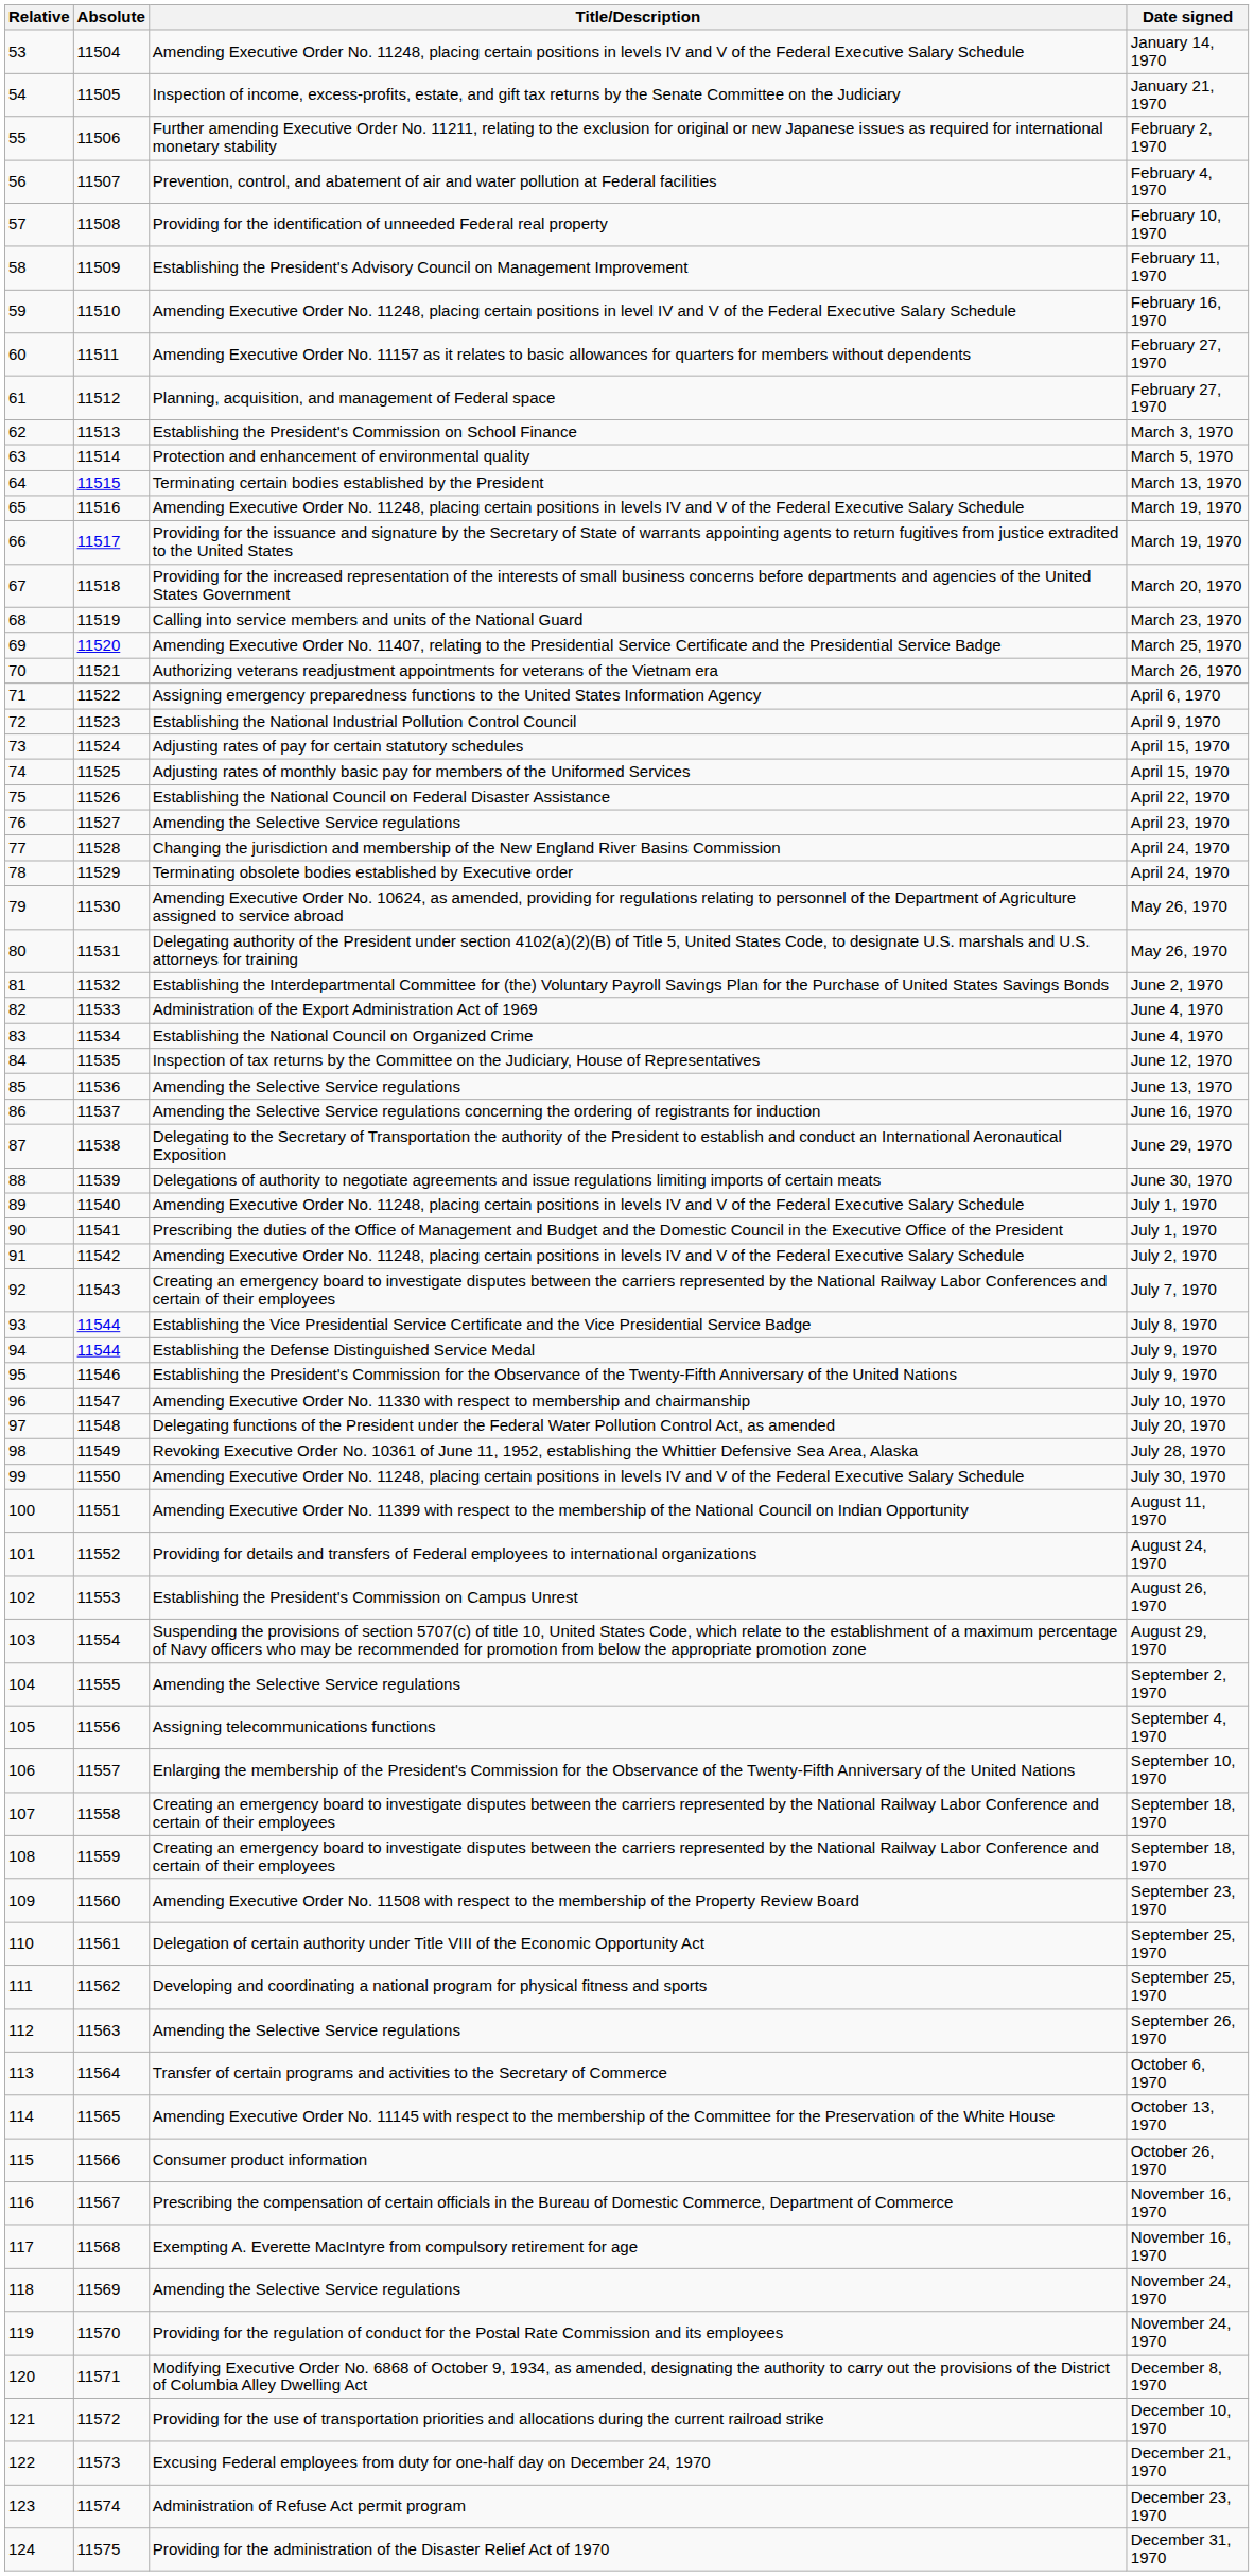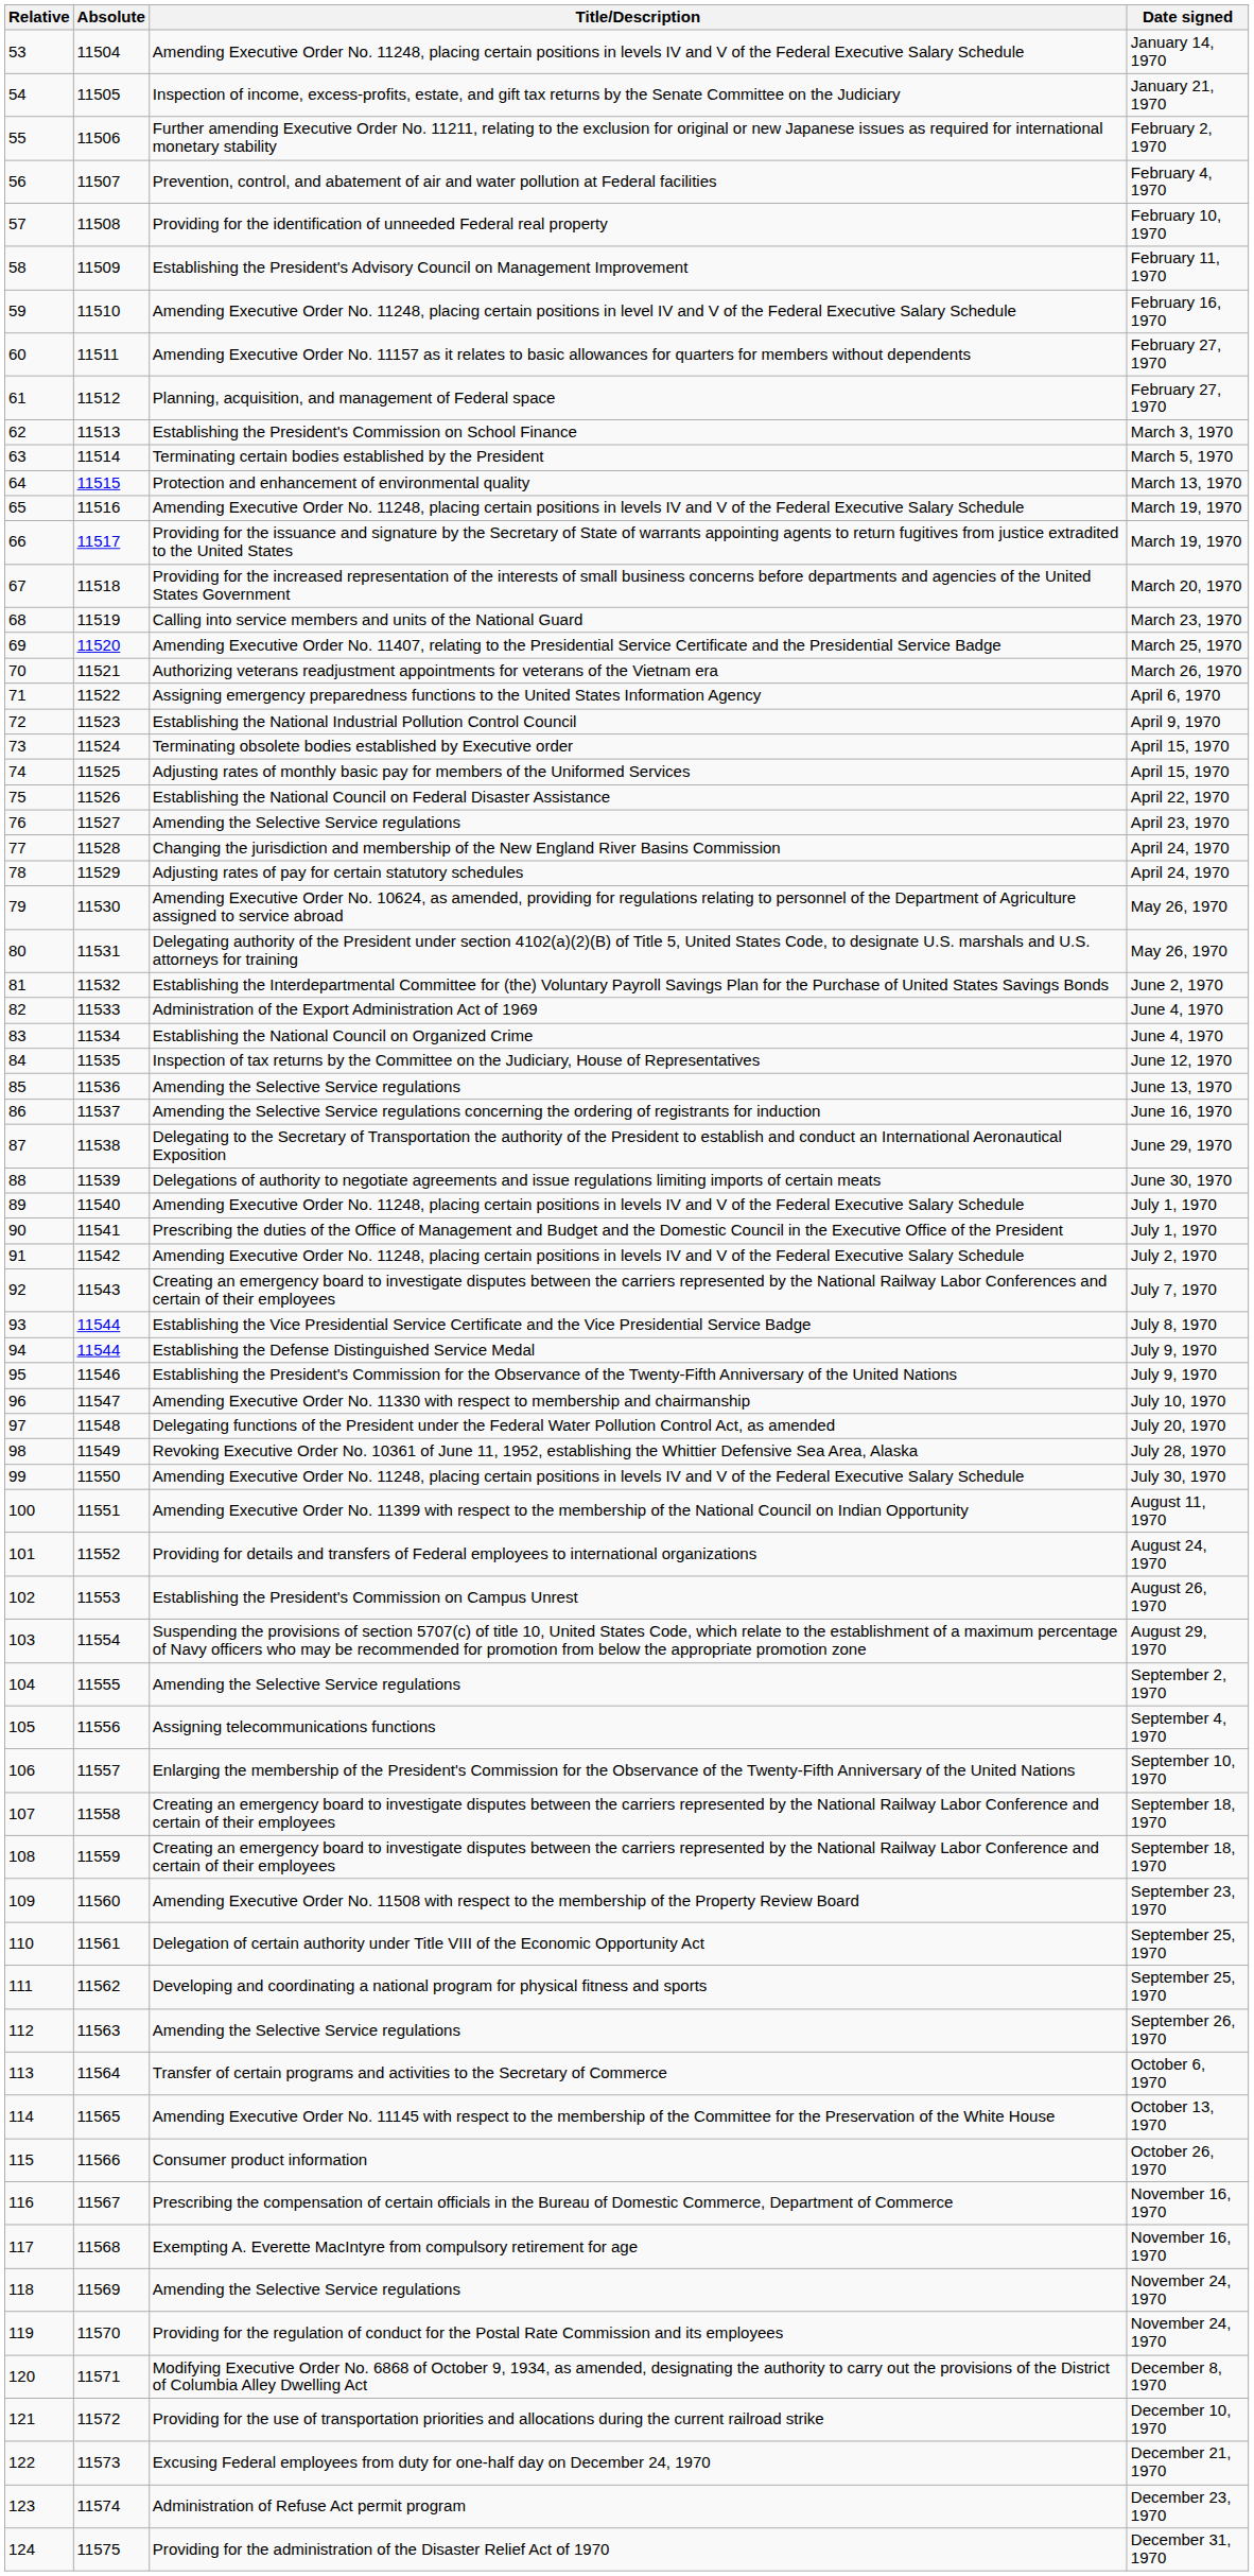 <table class="wikitable">
 <tr>
 <th>Relative </th>
 <th>Absolute </th>
 <th>Title/Description</th>
 <th>Date signed</th>
 </tr>
 <tr>
 <td>53</td>
 <td>11504</td>
 <td>Amending Executive Order No. 11248, placing certain positions in levels IV and V of the Federal Executive Salary Schedule</td>
 <td>January 14, 1970</td>
 </tr>
 <tr>
 <td>54</td>
 <td>11505</td>
 <td>Inspection of income, excess-profits, estate, and gift tax returns by the Senate Committee on the Judiciary</td>
 <td>January 21, 1970</td>
 </tr>
 <tr>
 <td>55</td>
 <td>11506</td>
 <td>Further amending Executive Order No. 11211, relating to the exclusion for original or new Japanese issues as required for international monetary stability</td>
 <td>February 2, 1970</td>
 </tr>
 <tr>
 <td>56</td>
 <td>11507</td>
 <td>Prevention, control, and abatement of air and water pollution at Federal facilities</td>
 <td>February 4, 1970</td>
 </tr>
 <tr>
 <td>57</td>
 <td>11508</td>
 <td>Providing for the identification of unneeded Federal real property</td>
 <td>February 10, 1970</td>
 </tr>
 <tr>
 <td>58</td>
 <td>11509</td>
 <td>Establishing the President's Advisory Council on Management Improvement</td>
 <td>February 11, 1970</td>
 </tr>
 <tr>
 <td>59</td>
 <td>11510</td>
 <td>Amending Executive Order No. 11248, placing certain positions in level IV and V of the Federal Executive Salary Schedule</td>
 <td>February 16, 1970</td>
 </tr>
 <tr>
 <td>60</td>
 <td>11511</td>
 <td>Amending Executive Order No. 11157 as it relates to basic allowances for quarters for members without dependents</td>
 <td>February 27, 1970</td>
 </tr>
 <tr>
 <td>61</td>
 <td>11512</td>
 <td>Planning, acquisition, and management of Federal space</td>
 <td>February 27, 1970</td>
 </tr>
 <tr>
 <td>62</td>
 <td>11513</td>
 <td>Establishing the President's Commission on School Finance</td>
 <td>March 3, 1970</td>
 </tr>
 <tr>
 <td>63</td>
 <td>11514</td>
-<td>Protection and enhancement of environmental quality</td>
+<td>Terminating certain bodies established by the President</td>
 <td>March 5, 1970</td>
 </tr>
 <tr>
 <td>64</td>
 <td><a href='#'>11515</a></td>
-<td>Terminating certain bodies established by the President</td>
+<td>Protection and enhancement of environmental quality</td>
 <td>March 13, 1970</td>
 </tr>
 <tr>
 <td>65</td>
 <td>11516</td>
 <td>Amending Executive Order No. 11248, placing certain positions in levels IV and V of the Federal Executive Salary Schedule</td>
 <td>March 19, 1970</td>
 </tr>
 <tr>
 <td>66</td>
 <td><a href='#'>11517</a></td>
 <td>Providing for the issuance and signature by the Secretary of State of warrants appointing agents to return fugitives from justice extradited to the United States</td>
 <td>March 19, 1970</td>
 </tr>
 <tr>
 <td>67</td>
 <td>11518</td>
 <td>Providing for the increased representation of the interests of small business concerns before departments and agencies of the United States Government</td>
 <td>March 20, 1970</td>
 </tr>
 <tr>
 <td>68</td>
 <td>11519</td>
 <td>Calling into service members and units of the National Guard</td>
 <td>March 23, 1970</td>
 </tr>
 <tr>
 <td>69</td>
 <td><a href='#'>11520</a></td>
 <td>Amending Executive Order No. 11407, relating to the Presidential Service Certificate and the Presidential Service Badge</td>
 <td>March 25, 1970</td>
 </tr>
 <tr>
 <td>70</td>
 <td>11521</td>
 <td>Authorizing veterans readjustment appointments for veterans of the Vietnam era</td>
 <td>March 26, 1970</td>
 </tr>
 <tr>
 <td>71</td>
 <td>11522</td>
 <td>Assigning emergency preparedness functions to the United States Information Agency</td>
 <td>April 6, 1970</td>
 </tr>
 <tr>
 <td>72</td>
 <td>11523</td>
 <td>Establishing the National Industrial Pollution Control Council</td>
 <td>April 9, 1970</td>
 </tr>
 <tr>
 <td>73</td>
 <td>11524</td>
-<td>Adjusting rates of pay for certain statutory schedules</td>
+<td>Terminating obsolete bodies established by Executive order</td>
 <td>April 15, 1970</td>
 </tr>
 <tr>
 <td>74</td>
 <td>11525</td>
 <td>Adjusting rates of monthly basic pay for members of the Uniformed Services</td>
 <td>April 15, 1970</td>
 </tr>
 <tr>
 <td>75</td>
 <td>11526</td>
 <td>Establishing the National Council on Federal Disaster Assistance</td>
 <td>April 22, 1970</td>
 </tr>
 <tr>
 <td>76</td>
 <td>11527</td>
 <td>Amending the Selective Service regulations</td>
 <td>April 23, 1970</td>
 </tr>
 <tr>
 <td>77</td>
 <td>11528</td>
 <td>Changing the jurisdiction and membership of the New England River Basins Commission</td>
 <td>April 24, 1970</td>
 </tr>
 <tr>
 <td>78</td>
 <td>11529</td>
-<td>Terminating obsolete bodies established by Executive order</td>
+<td>Adjusting rates of pay for certain statutory schedules</td>
 <td>April 24, 1970</td>
 </tr>
 <tr>
 <td>79</td>
 <td>11530</td>
 <td>Amending Executive Order No. 10624, as amended, providing for regulations relating to personnel of the Department of Agriculture assigned to service abroad</td>
 <td>May 26, 1970</td>
 </tr>
 <tr>
 <td>80</td>
 <td>11531</td>
 <td>Delegating authority of the President under section 4102(a)(2)(B) of Title 5, United States Code, to designate U.S. marshals and U.S. attorneys for training</td>
 <td>May 26, 1970</td>
 </tr>
 <tr>
 <td>81</td>
 <td>11532</td>
 <td>Establishing the Interdepartmental Committee for (the) Voluntary Payroll Savings Plan for the Purchase of United States Savings Bonds</td>
 <td>June 2, 1970</td>
 </tr>
 <tr>
 <td>82</td>
 <td>11533</td>
 <td>Administration of the Export Administration Act of 1969</td>
 <td>June 4, 1970</td>
 </tr>
 <tr>
 <td>83</td>
 <td>11534</td>
 <td>Establishing the National Council on Organized Crime</td>
 <td>June 4, 1970</td>
 </tr>
 <tr>
 <td>84</td>
 <td>11535</td>
 <td>Inspection of tax returns by the Committee on the Judiciary, House of Representatives</td>
 <td>June 12, 1970</td>
 </tr>
 <tr>
 <td>85</td>
 <td>11536</td>
 <td>Amending the Selective Service regulations</td>
 <td>June 13, 1970</td>
 </tr>
 <tr>
 <td>86</td>
 <td>11537</td>
 <td>Amending the Selective Service regulations concerning the ordering of registrants for induction</td>
 <td>June 16, 1970</td>
 </tr>
 <tr>
 <td>87</td>
 <td>11538</td>
 <td>Delegating to the Secretary of Transportation the authority of the President to establish and conduct an International Aeronautical Exposition</td>
 <td>June 29, 1970</td>
 </tr>
 <tr>
 <td>88</td>
 <td>11539</td>
 <td>Delegations of authority to negotiate agreements and issue regulations limiting imports of certain meats</td>
 <td>June 30, 1970</td>
 </tr>
 <tr>
 <td>89</td>
 <td>11540</td>
 <td>Amending Executive Order No. 11248, placing certain positions in levels IV and V of the Federal Executive Salary Schedule</td>
 <td>July 1, 1970</td>
 </tr>
 <tr>
 <td>90</td>
 <td>11541</td>
 <td>Prescribing the duties of the Office of Management and Budget and the Domestic Council in the Executive Office of the President</td>
 <td>July 1, 1970</td>
 </tr>
 <tr>
 <td>91</td>
 <td>11542</td>
 <td>Amending Executive Order No. 11248, placing certain positions in levels IV and V of the Federal Executive Salary Schedule</td>
 <td>July 2, 1970</td>
 </tr>
 <tr>
 <td>92</td>
 <td>11543</td>
 <td>Creating an emergency board to investigate disputes between the carriers represented by the National Railway Labor Conferences and certain of their employees</td>
 <td>July 7, 1970</td>
 </tr>
 <tr>
 <td>93</td>
 <td><a href='#'>11544</a></td>
 <td>Establishing the Vice Presidential Service Certificate and the Vice Presidential Service Badge</td>
 <td>July 8, 1970</td>
 </tr>
 <tr>
 <td>94</td>
 <td><a href='#'>11544</a></td>
 <td>Establishing the Defense Distinguished Service Medal</td>
 <td>July 9, 1970</td>
 </tr>
 <tr>
 <td>95</td>
 <td>11546</td>
 <td>Establishing the President's Commission for the Observance of the Twenty-Fifth Anniversary of the United Nations</td>
 <td>July 9, 1970</td>
 </tr>
 <tr>
 <td>96</td>
 <td>11547</td>
 <td>Amending Executive Order No. 11330 with respect to membership and chairmanship</td>
 <td>July 10, 1970</td>
 </tr>
 <tr>
 <td>97</td>
 <td>11548</td>
 <td>Delegating functions of the President under the Federal Water Pollution Control Act, as amended</td>
 <td>July 20, 1970</td>
 </tr>
 <tr>
 <td>98</td>
 <td>11549</td>
 <td>Revoking Executive Order No. 10361 of June 11, 1952, establishing the Whittier Defensive Sea Area, Alaska</td>
 <td>July 28, 1970</td>
 </tr>
 <tr>
 <td>99</td>
 <td>11550</td>
 <td>Amending Executive Order No. 11248, placing certain positions in levels IV and V of the Federal Executive Salary Schedule</td>
 <td>July 30, 1970</td>
 </tr>
 <tr>
 <td>100</td>
 <td>11551</td>
 <td>Amending Executive Order No. 11399 with respect to the membership of the National Council on Indian Opportunity</td>
 <td>August 11, 1970</td>
 </tr>
 <tr>
 <td>101</td>
 <td>11552</td>
 <td>Providing for details and transfers of Federal employees to international organizations</td>
 <td>August 24, 1970</td>
 </tr>
 <tr>
 <td>102</td>
 <td>11553</td>
 <td>Establishing the President's Commission on Campus Unrest</td>
 <td>August 26, 1970</td>
 </tr>
 <tr>
 <td>103</td>
 <td>11554</td>
 <td>Suspending the provisions of section 5707(c) of title 10, United States Code, which relate to the establishment of a maximum percentage of Navy officers who may be recommended for promotion from below the appropriate promotion zone</td>
 <td>August 29, 1970</td>
 </tr>
 <tr>
 <td>104</td>
 <td>11555</td>
 <td>Amending the Selective Service regulations</td>
 <td>September 2, 1970</td>
 </tr>
 <tr>
 <td>105</td>
 <td>11556</td>
 <td>Assigning telecommunications functions</td>
 <td>September 4, 1970</td>
 </tr>
 <tr>
 <td>106</td>
 <td>11557</td>
 <td>Enlarging the membership of the President's Commission for the Observance of the Twenty-Fifth Anniversary of the United Nations</td>
 <td>September 10, 1970</td>
 </tr>
 <tr>
 <td>107</td>
 <td>11558</td>
 <td>Creating an emergency board to investigate disputes between the carriers represented by the National Railway Labor Conference and certain of their employees</td>
 <td>September 18, 1970</td>
 </tr>
 <tr>
 <td>108</td>
 <td>11559</td>
 <td>Creating an emergency board to investigate disputes between the carriers represented by the National Railway Labor Conference and certain of their employees</td>
 <td>September 18, 1970</td>
 </tr>
 <tr>
 <td>109</td>
 <td>11560</td>
 <td>Amending Executive Order No. 11508 with respect to the membership of the Property Review Board</td>
 <td>September 23, 1970</td>
 </tr>
 <tr>
 <td>110</td>
 <td>11561</td>
 <td>Delegation of certain authority under Title VIII of the Economic Opportunity Act</td>
 <td>September 25, 1970</td>
 </tr>
 <tr>
 <td>111</td>
 <td>11562</td>
 <td>Developing and coordinating a national program for physical fitness and sports</td>
 <td>September 25, 1970</td>
 </tr>
 <tr>
 <td>112</td>
 <td>11563</td>
 <td>Amending the Selective Service regulations</td>
 <td>September 26, 1970</td>
 </tr>
 <tr>
 <td>113</td>
 <td>11564</td>
 <td>Transfer of certain programs and activities to the Secretary of Commerce</td>
 <td>October 6, 1970</td>
 </tr>
 <tr>
 <td>114</td>
 <td>11565</td>
 <td>Amending Executive Order No. 11145 with respect to the membership of the Committee for the Preservation of the White House</td>
 <td>October 13, 1970</td>
 </tr>
 <tr>
 <td>115</td>
 <td>11566</td>
 <td>Consumer product information</td>
 <td>October 26, 1970</td>
 </tr>
 <tr>
 <td>116</td>
 <td>11567</td>
 <td>Prescribing the compensation of certain officials in the Bureau of Domestic Commerce, Department of Commerce</td>
 <td>November 16, 1970</td>
 </tr>
 <tr>
 <td>117</td>
 <td>11568</td>
 <td>Exempting A. Everette MacIntyre from compulsory retirement for age</td>
 <td>November 16, 1970</td>
 </tr>
 <tr>
 <td>118</td>
 <td>11569</td>
 <td>Amending the Selective Service regulations</td>
 <td>November 24, 1970</td>
 </tr>
 <tr>
 <td>119</td>
 <td>11570</td>
 <td>Providing for the regulation of conduct for the Postal Rate Commission and its employees</td>
 <td>November 24, 1970</td>
 </tr>
 <tr>
 <td>120</td>
 <td>11571</td>
 <td>Modifying Executive Order No. 6868 of October 9, 1934, as amended, designating the authority to carry out the provisions of the District of Columbia Alley Dwelling Act</td>
 <td>December 8, 1970</td>
 </tr>
 <tr>
 <td>121</td>
 <td>11572</td>
 <td>Providing for the use of transportation priorities and allocations during the current railroad strike</td>
 <td>December 10, 1970</td>
 </tr>
 <tr>
 <td>122</td>
 <td>11573</td>
 <td>Excusing Federal employees from duty for one-half day on December 24, 1970</td>
 <td>December 21, 1970</td>
 </tr>
 <tr>
 <td>123</td>
 <td>11574</td>
 <td>Administration of Refuse Act permit program</td>
 <td>December 23, 1970</td>
 </tr>
 <tr>
 <td>124</td>
 <td>11575</td>
 <td>Providing for the administration of the Disaster Relief Act of 1970</td>
 <td>December 31, 1970</td>
 </tr>
 </table>
